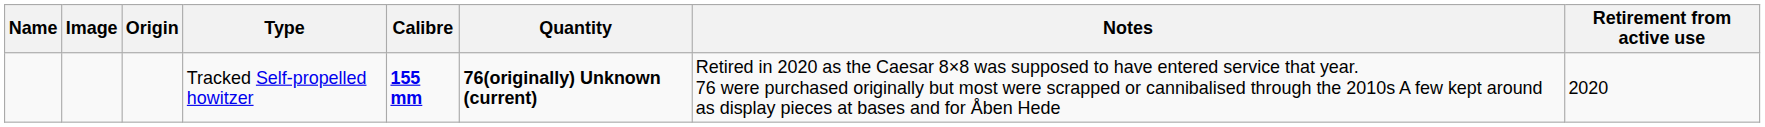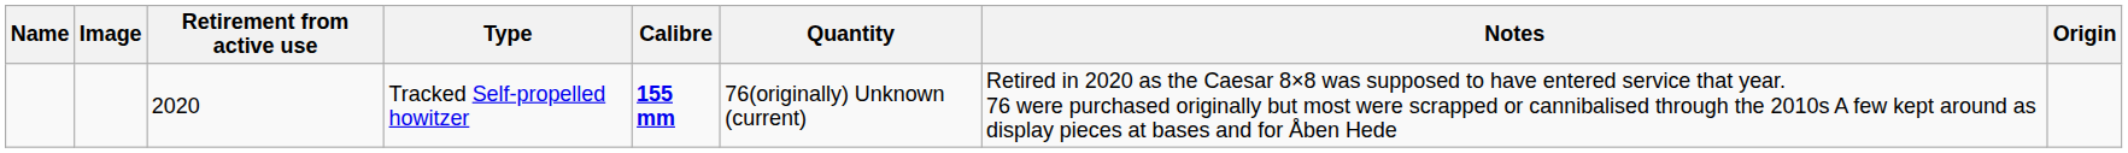 <table class="wikitable">
 <tr>
 <th>Name</th>
 <th>Image</th>
-<th>Origin</th>
+<th>Retirement from active use</th>
 <th>Type</th>
 <th>Calibre</th>
 <th>Quantity</th>
 <th>Notes</th>
-<th>Retirement from active use</th>
+<th>Origin</th>
 </tr>
 <tr>
 <td></td>
 <td></td>
-<td></td>
+<td>2020</td>
 <td>Tracked <a href='#'>Self-propelled howitzer</a></td>
 <td><strong><a href='#'>155 mm</a></strong></td>
-<td><strong>76(originally) Unknown (current)</strong></td>
+<td>76(originally) Unknown (current)</td>
 <td>Retired in 2020 as the Caesar 8×8 was supposed to have entered service that year.<br>76 were purchased originally but most were scrapped or cannibalised through the 2010s A few kept around as display pieces at bases and for Åben Hede </td>
-<td>2020</td>
+<td></td>
 </tr>
 </table>
